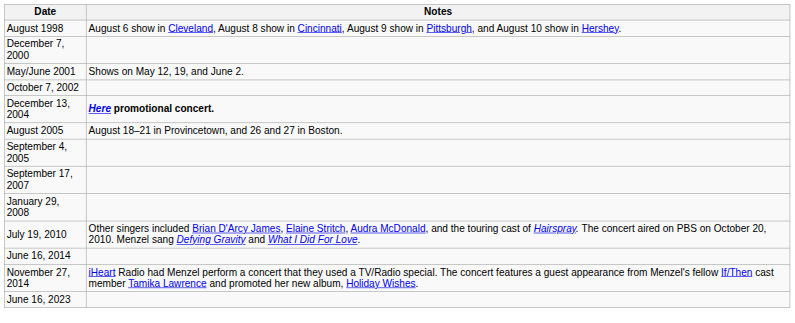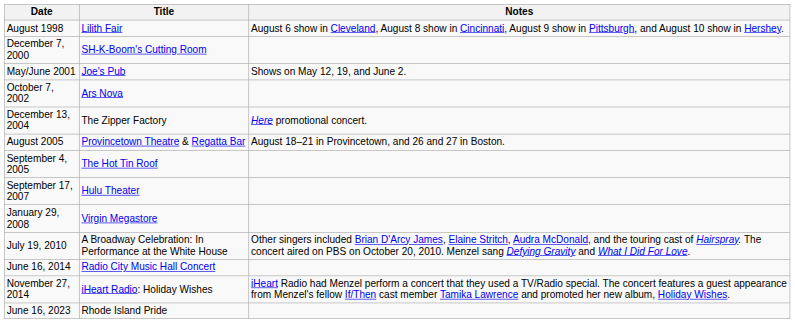 <table class="wikitable sortable">
 <tr>
 <th>Date</th>
+<th>Title</th>
 <th class="unsortable">Notes</th>
 </tr>
 <tr>
 <td>August 1998</td>
+<td><a href='#'>Lilith Fair</a></td>
 <td>August 6 show in <a href='#'>Cleveland</a>, August 8 show in <a href='#'>Cincinnati</a>, August 9 show in <a href='#'>Pittsburgh</a>, and August 10 show in <a href='#'>Hershey</a>.</td>
 </tr>
 <tr>
 <td>December 7, 2000</td>
+<td><a href='#'>SH-K-Boom's Cutting Room</a></td>
 <td></td>
 </tr>
 <tr>
 <td>May/June 2001</td>
+<td><a href='#'>Joe's Pub</a></td>
 <td>Shows on May 12, 19, and June 2.</td>
 </tr>
 <tr>
 <td>October 7, 2002</td>
+<td><a href='#'>Ars Nova</a></td>
 <td></td>
 </tr>
 <tr>
 <td>December 13, 2004</td>
-<td><strong><em><a href='#'>Here</a></em> promotional concert.</strong></td>
+<td>The Zipper Factory</td>
+<td><em><a href='#'>Here</a></em> promotional concert.</td>
 </tr>
 <tr>
 <td>August 2005</td>
+<td><a href='#'>Provincetown Theatre</a> & <a href='#'>Regatta Bar</a></td>
 <td>August 18–21 in Provincetown, and 26 and 27 in Boston.</td>
 </tr>
 <tr>
 <td>September 4, 2005</td>
+<td><a href='#'>The Hot Tin Roof</a></td>
 <td></td>
 </tr>
 <tr>
 <td>September 17, 2007</td>
+<td><a href='#'>Hulu Theater</a></td>
 <td></td>
 </tr>
 <tr>
 <td>January 29, 2008</td>
+<td><a href='#'>Virgin Megastore</a></td>
 <td></td>
 </tr>
 <tr>
 <td>July 19, 2010</td>
+<td>A Broadway Celebration: In Performance at the White House</td>
 <td>Other singers included <a href='#'>Brian D'Arcy James</a>, <a href='#'>Elaine Stritch</a>, <a href='#'>Audra McDonald</a>, and the touring cast of <em><a href='#'>Hairspray</a>.</em> The concert aired on PBS on October 20, 2010. Menzel sang <em><a href='#'>Defying Gravity</a></em> and <em><a href='#'>What I Did For Love</a></em>.</td>
 </tr>
 <tr>
 <td>June 16, 2014</td>
+<td><a href='#'>Radio City Music Hall Concert</a></td>
 <td></td>
 </tr>
 <tr>
 <td>November 27, 2014</td>
+<td><a href='#'>iHeart Radio</a>: Holiday Wishes</td>
 <td><a href='#'>iHeart</a> Radio had Menzel perform a concert that they used a TV/Radio special. The concert features a guest appearance from Menzel's fellow <a href='#'>If/Then</a> cast member <a href='#'>Tamika Lawrence</a> and promoted her new album, <a href='#'>Holiday Wishes</a>.</td>
 </tr>
 <tr>
 <td>June 16, 2023</td>
+<td>Rhode Island Pride</td>
 <td></td>
 </tr>
 </table>
